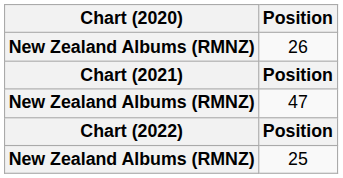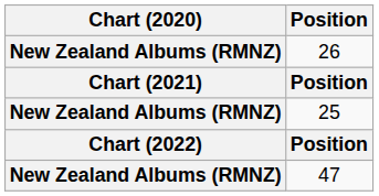 <table class="wikitable sortable plainrowheaders">
 <tr>
 <th>Chart (2020)</th>
 <th>Position</th>
 </tr>
 <tr>
 <th scope="row">New Zealand Albums (RMNZ)</th>
 <td style="text-align:center;">26</td>
 </tr>
 <tr>
 <th>Chart (2021)</th>
 <th>Position</th>
 </tr>
 <tr>
 <th scope="row">New Zealand Albums (RMNZ)</th>
-<td style="text-align:center;">47</td>
+<td style="text-align:center;">25</td>
 </tr>
 <tr>
 <th>Chart (2022)</th>
 <th>Position</th>
 </tr>
 <tr>
 <th scope="row">New Zealand Albums (RMNZ)</th>
-<td style="text-align:center;">25</td>
+<td style="text-align:center;">47</td>
 </tr>
 </table>
